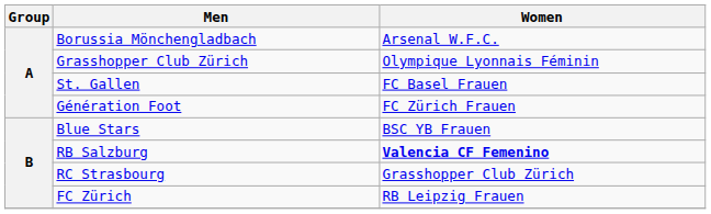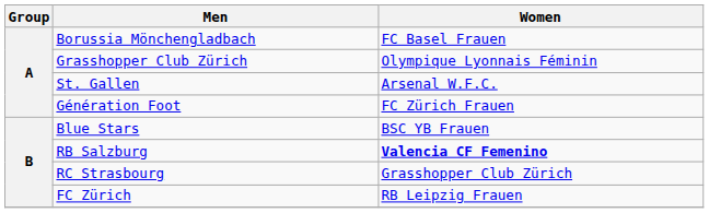 <table class="wikitable" style="text-align: left;">
 <tr>
 <th>Group</th>
 <th width=300>Men</th>
 <th width=300>Women</th>
 </tr>
 <tr>
 <th rowspan=4>A</th>
 <td> <a href='#'>Borussia Mönchengladbach</a></td>
-<td> <a href='#'>Arsenal W.F.C.</a></td>
+<td> <a href='#'>FC Basel Frauen</a></td>
 </tr>
 <tr>
 <td> <a href='#'>Grasshopper Club Zürich</a></td>
 <td> <a href='#'>Olympique Lyonnais Féminin</a></td>
 </tr>
 <tr>
 <td> <a href='#'>St. Gallen</a></td>
-<td> <a href='#'>FC Basel Frauen</a></td>
+<td> <a href='#'>Arsenal W.F.C.</a></td>
 </tr>
 <tr>
 <td> <a href='#'>Génération Foot</a></td>
 <td> <a href='#'>FC Zürich Frauen</a></td>
 </tr>
 <tr>
 <th rowspan=4>B</th>
 <td> <a href='#'>Blue Stars</a></td>
 <td> <a href='#'>BSC YB Frauen</a></td>
 </tr>
 <tr>
 <td> <a href='#'>RB Salzburg</a></td>
 <td><strong> <a href='#'>Valencia CF Femenino</a></strong></td>
 </tr>
 <tr>
 <td> <a href='#'>RC Strasbourg</a></td>
 <td> <a href='#'>Grasshopper Club Zürich</a></td>
 </tr>
 <tr>
 <td> <a href='#'>FC Zürich</a></td>
 <td> <a href='#'>RB Leipzig Frauen</a></td>
 </tr>
 <tr>
 </tr>
 </table>
